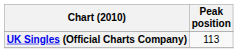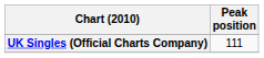 <table class="wikitable sortable plainrowheaders" style="text-align:center">
 <tr>
 <th>Chart (2010)</th>
 <th>Peak<br>position</th>
 </tr>
 <tr>
 </tr>
 <tr>
 <th scope="row"><a href='#'>UK Singles</a> (Official Charts Company)</th>
-<td>113</td>
+<td>111</td>
 </tr>
 <tr>
 </tr>
 <tr>
 </tr>
 <tr>
 </tr>
 <tr>
 </tr>
 </table>
